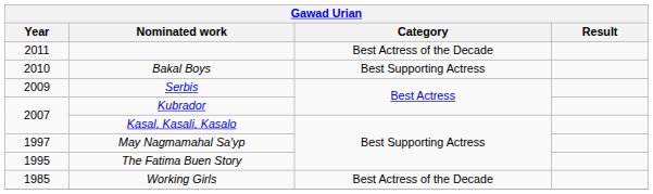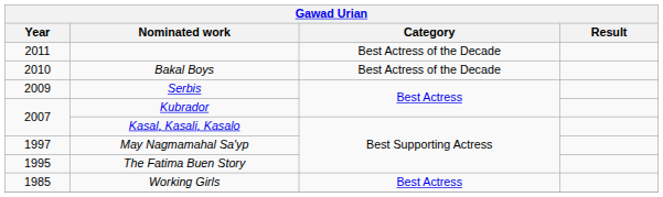 <table width="70%" class="wikitable sortable">
 <tr>
 <th colspan="4"><a href='#'>Gawad Urian</a></th>
 </tr>
 <tr>
 <th width="10%">Year</th>
 <th width="35%">Nominated work</th>
 <th width="40%">Category</th>
 <th width="15%">Result</th>
 </tr>
 <tr>
 <td align="center">2011</td>
 <td align="center"></td>
 <td align="center">Best Actress of the Decade</td>
 <td></td>
 </tr>
 <tr>
 <td align="center">2010</td>
 <td align="center"><em>Bakal Boys</em></td>
-<td align="center">Best Supporting Actress</td>
+<td align="center">Best Actress of the Decade</td>
 <td></td>
 </tr>
 <tr>
 <td align="center">2009</td>
 <td align="center"><em><a href='#'>Serbis</a></em></td>
 <td align="center" rowspan=2><a href='#'>Best Actress</a></td>
 <td></td>
 </tr>
 <tr>
 <td align="center" rowspan=2>2007</td>
 <td align="center"><em><a href='#'>Kubrador</a></em></td>
 <td></td>
 </tr>
 <tr>
 <td align="center"><em><a href='#'>Kasal, Kasali, Kasalo</a></em></td>
 <td align="center" rowspan=3>Best Supporting Actress</td>
 <td></td>
 </tr>
 <tr>
 <td align="center">1997</td>
 <td align="center"><em>May Nagmamahal Sa'yp</em></td>
 <td></td>
 </tr>
 <tr>
 <td align="center">1995</td>
 <td align="center"><em>The Fatima Buen Story</em></td>
 <td></td>
 </tr>
 <tr>
 <td align="center">1985</td>
 <td align="center"><em>Working Girls</em></td>
-<td align="center">Best Actress of the Decade</td>
+<td align="center"><a href='#'>Best Actress</a></td>
 <td></td>
 </tr>
 <tr>
 </tr>
 </table>
